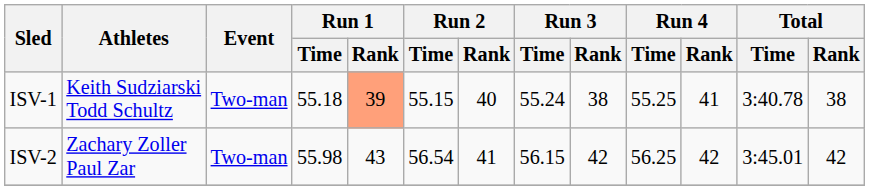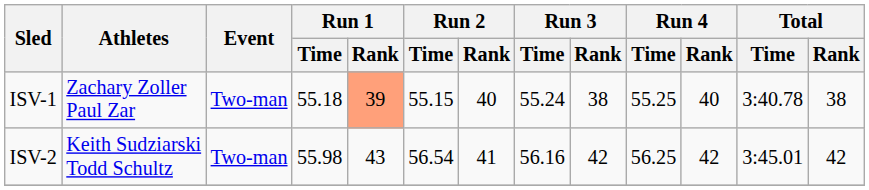 <table class="wikitable" border="1" style="font-size:90%">
 <tr>
 <th rowspan="2">Sled</th>
 <th rowspan="2">Athletes</th>
 <th rowspan="2">Event</th>
 <th colspan="2">Run 1</th>
 <th colspan="2">Run 2</th>
 <th colspan="2">Run 3</th>
 <th colspan="2">Run 4</th>
 <th colspan="2">Total</th>
 </tr>
 <tr>
 <th>Time</th>
 <th>Rank</th>
 <th>Time</th>
 <th>Rank</th>
 <th>Time</th>
 <th>Rank</th>
 <th>Time</th>
 <th>Rank</th>
 <th>Time</th>
 <th>Rank</th>
 </tr>
 <tr>
 <td align="center">ISV-1</td>
-<td><a href='#'>Keith Sudziarski</a><br><a href='#'>Todd Schultz</a></td>
+<td><a href='#'>Zachary Zoller</a><br><a href='#'>Paul Zar</a></td>
 <td><a href='#'>Two-man</a></td>
 <td align="center">55.18</td>
 <td align="center" style="background: lightsalmon;">39</td>
 <td align="center">55.15</td>
 <td align="center">40</td>
 <td align="center">55.24</td>
 <td align="center">38</td>
 <td align="center">55.25</td>
-<td align="center">41</td>
+<td align="center">40</td>
 <td align="center">3:40.78</td>
 <td align="center">38</td>
 </tr>
 <tr>
 <td align="center">ISV-2</td>
-<td><a href='#'>Zachary Zoller</a><br><a href='#'>Paul Zar</a></td>
+<td><a href='#'>Keith Sudziarski</a><br><a href='#'>Todd Schultz</a></td>
 <td><a href='#'>Two-man</a></td>
 <td align="center">55.98</td>
 <td align="center">43</td>
 <td align="center">56.54</td>
 <td align="center">41</td>
-<td align="center">56.15</td>
+<td align="center">56.16</td>
 <td align="center">42</td>
 <td align="center">56.25</td>
 <td align="center">42</td>
 <td align="center">3:45.01</td>
 <td align="center">42</td>
 </tr>
 <tr>
 </tr>
 </table>
